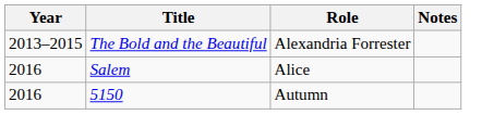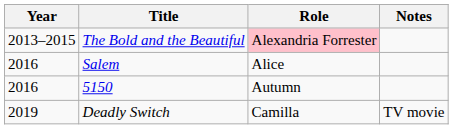 <table class="wikitable sortable">
 <tr>
 <th>Year</th>
 <th>Title</th>
 <th>Role</th>
 <th class="unsortable">Notes</th>
 </tr>
 <tr>
 <td>2013–2015</td>
 <td><em><a href='#'>The Bold and the Beautiful</a></em></td>
-<td>Alexandria Forrester</td>
+<td style="background: pink;">Alexandria Forrester</td>
 <td></td>
 </tr>
 <tr>
 <td>2016</td>
 <td><em><a href='#'>Salem</a></em></td>
 <td>Alice</td>
 <td></td>
 </tr>
 <tr>
 <td>2016</td>
 <td><em><a href='#'>5150</a></em></td>
 <td>Autumn</td>
 <td></td>
 </tr>
+<tr>
+<td>2019</td>
+<td><em>Deadly Switch</em></td>
+<td>Camilla</td>
+<td>TV movie</td>
+</tr>
 </table>
